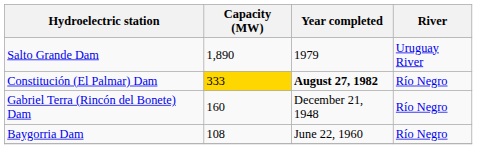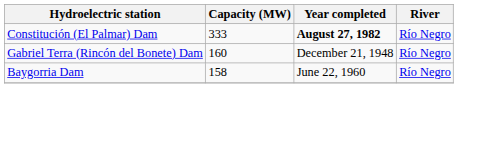 <table class="wikitable sortable">
 <tr>
 <th>Hydroelectric station</th>
 <th>Capacity (MW)</th>
 <th>Year completed</th>
 <th>River</th>
 </tr>
 <tr>
-<td><a href='#'>Salto Grande Dam</a></td>
-<td>1,890</td>
-<td>1979</td>
-<td><a href='#'>Uruguay River</a></td>
-</tr>
-<tr>
 <td><a href='#'>Constitución (El Palmar) Dam</a></td>
-<td style="background: gold;">333</td>
+<td>333</td>
 <td><strong>August 27, 1982</strong></td>
 <td><a href='#'>Río Negro</a></td>
 </tr>
 <tr>
 <td><a href='#'>Gabriel Terra (Rincón del Bonete) Dam</a></td>
 <td>160</td>
 <td>December 21, 1948</td>
 <td><a href='#'>Río Negro</a></td>
 </tr>
 <tr>
 <td><a href='#'>Baygorria Dam</a></td>
-<td>108</td>
+<td>158</td>
 <td>June 22, 1960</td>
 <td><a href='#'>Río Negro</a></td>
 </tr>
 <tr>
 </tr>
 </table>
